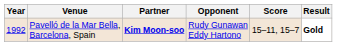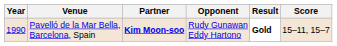 <table class="sortable wikitable" style="font-size: 90%;">
 <tr>
 <th>Year</th>
 <th>Venue</th>
 <th>Partner</th>
 <th>Opponent</th>
+<th>Result</th>
 <th>Score</th>
-<th>Result</th>
 </tr>
 <tr style="background:#F3E6D7">
-<td align="center"><a href='#'>1992</a></td>
+<td align="center"><a href='#'>1990</a></td>
 <td align="left"><a href='#'>Pavelló de la Mar Bella</a>,<br><a href='#'>Barcelona</a>, Spain</td>
 <td align="left"><strong> <a href='#'>Kim Moon-soo</a></strong></td>
 <td align="left"> <a href='#'>Rudy Gunawan</a> <br>  <a href='#'>Eddy Hartono</a></td>
+<td style="text-align:left; background:white"> <strong>Gold</strong></td>
 <td align="left">15–11, 15–7</td>
-<td style="text-align:left; background:white"> <strong>Gold</strong></td>
 </tr>
 </table>
